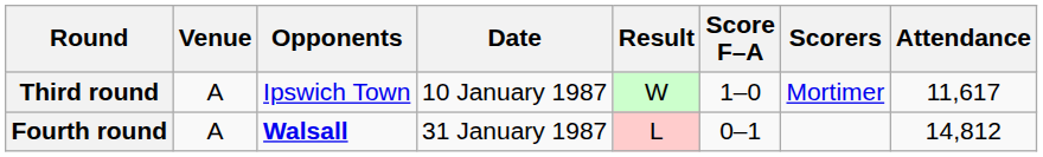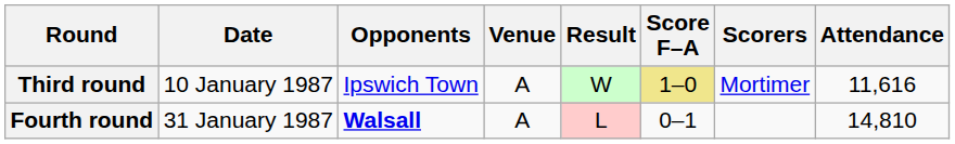 <table class="wikitable plainrowheaders" style="text-align:center">
 <tr>
 <th scope="col">Round</th>
+<th scope="col">Date</th>
+<th scope="col">Opponents</th>
 <th scope="col">Venue</th>
-<th scope="col">Opponents</th>
-<th scope="col">Date</th>
 <th scope="col">Result</th>
 <th scope="col">Score<br>F–A</th>
 <th scope="col">Scorers</th>
 <th scope="col">Attendance</th>
 </tr>
 <tr>
 <th scope="row">Third round</th>
+<td align="left">10 January 1987</td>
+<td align="left"><a href='#'>Ipswich Town</a></td>
 <td>A</td>
-<td align="left"><a href='#'>Ipswich Town</a></td>
-<td align="left">10 January 1987</td>
 <td style="background:#cfc">W</td>
-<td>1–0</td>
+<td style="background: khaki;">1–0</td>
 <td align="left"><a href='#'>Mortimer</a></td>
-<td>11,617</td>
+<td>11,616</td>
 </tr>
 <tr>
 <th scope="row">Fourth round</th>
+<td align="left">31 January 1987</td>
+<td align="left"><strong><a href='#'>Walsall</a></strong></td>
 <td>A</td>
-<td align="left"><strong><a href='#'>Walsall</a></strong></td>
-<td align="left">31 January 1987</td>
 <td style="background:#fcc">L</td>
 <td>0–1</td>
 <td></td>
-<td>14,812</td>
+<td>14,810</td>
 </tr>
 </table>
